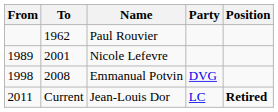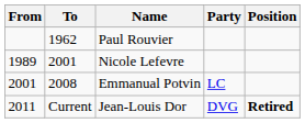 <table class="wikitable">
 <tr>
 <th>From</th>
 <th>To</th>
 <th>Name</th>
 <th>Party</th>
 <th>Position</th>
 </tr>
 <tr>
 <td></td>
 <td>1962</td>
 <td>Paul Rouvier</td>
 <td></td>
 <td></td>
 </tr>
 <tr>
 <td>1989</td>
 <td>2001</td>
 <td>Nicole Lefevre</td>
 <td></td>
 <td></td>
 </tr>
 <tr>
-<td>1998</td>
+<td>2001</td>
 <td>2008</td>
 <td>Emmanual Potvin</td>
-<td><a href='#'>DVG</a></td>
+<td><a href='#'>LC</a></td>
 <td></td>
 </tr>
 <tr>
 <td>2011</td>
 <td>Current</td>
 <td>Jean-Louis Dor</td>
-<td><a href='#'>LC</a></td>
+<td><a href='#'>DVG</a></td>
 <td><strong>Retired</strong></td>
 </tr>
 </table>
